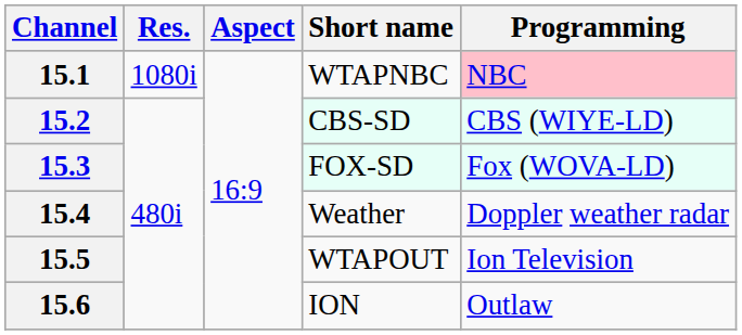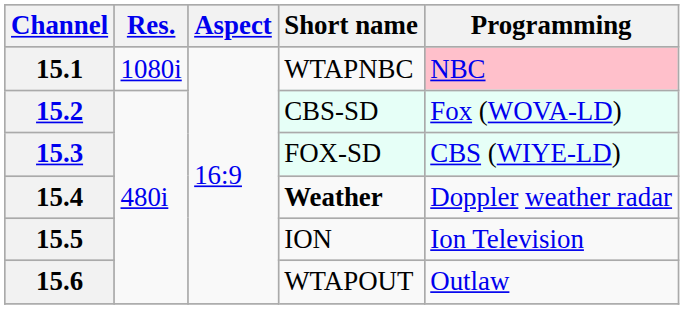 <table class="wikitable">
 <tr>
 <th scope = "col"><a href='#'>Channel</a></th>
 <th scope = "col"><a href='#'>Res.</a></th>
 <th scope = "col"><a href='#'>Aspect</a></th>
 <th scope = "col">Short name</th>
 <th scope = "col">Programming</th>
 </tr>
 <tr>
 <th scope = "row">15.1</th>
 <td><a href='#'>1080i</a></td>
 <td rowspan="6"><a href='#'>16:9</a></td>
 <td>WTAPNBC</td>
 <td style="background: pink;"><a href='#'>NBC</a></td>
 </tr>
 <tr>
 <th scope = "row"><a href='#'>15.2</a></th>
 <td rowspan="5"><a href='#'>480i</a></td>
 <td style="background-color: #E6FFF7;">CBS-SD</td>
-<td style="background-color: #E6FFF7;"><a href='#'>CBS</a> (<a href='#'>WIYE-LD</a>)</td>
+<td style="background-color: #E6FFF7;"><a href='#'>Fox</a> (<a href='#'>WOVA-LD</a>)</td>
 </tr>
 <tr>
 <th scope = "row"><a href='#'>15.3</a></th>
 <td style="background-color: #E6FFF7;">FOX-SD</td>
-<td style="background-color: #E6FFF7;"><a href='#'>Fox</a> (<a href='#'>WOVA-LD</a>)</td>
+<td style="background-color: #E6FFF7;"><a href='#'>CBS</a> (<a href='#'>WIYE-LD</a>)</td>
 </tr>
 <tr>
 <th scope = "row">15.4</th>
-<td>Weather</td>
+<td><strong>Weather</strong></td>
 <td><a href='#'>Doppler</a> <a href='#'>weather radar</a></td>
 </tr>
 <tr>
 <th scope = "row">15.5</th>
-<td>WTAPOUT</td>
+<td>ION</td>
 <td><a href='#'>Ion Television</a></td>
 </tr>
 <tr>
 <th scope = "row">15.6</th>
-<td>ION</td>
+<td>WTAPOUT</td>
 <td><a href='#'>Outlaw</a></td>
 </tr>
 </table>
